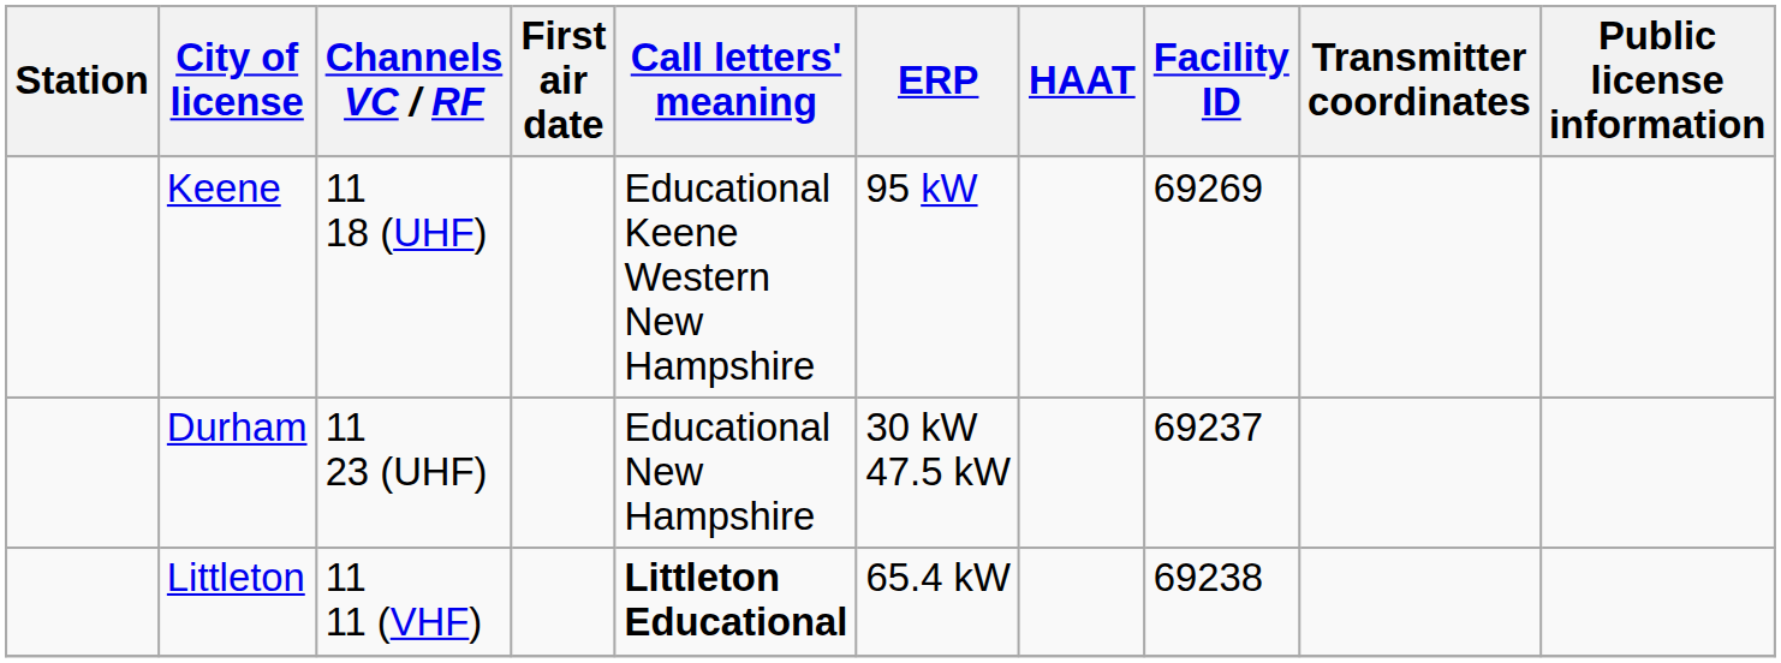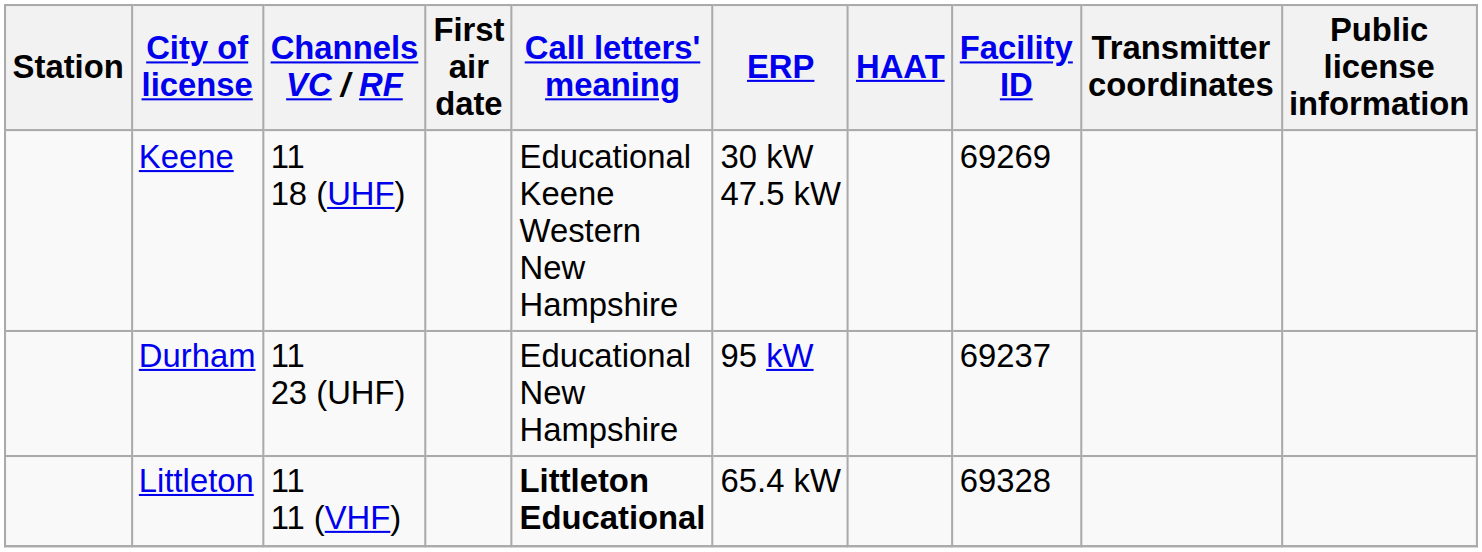 <table class="sortable wikitable">
 <tr>
 <th>Station</th>
 <th><a href='#'>City of license</a></th>
 <th><a href='#'>Channels</a><br><em><a href='#'>VC</a> / <a href='#'>RF</a></em></th>
 <th>First air date</th>
 <th><a href='#'>Call letters'<br>meaning</a></th>
 <th><a href='#'>ERP</a></th>
 <th><a href='#'>HAAT</a></th>
 <th><a href='#'>Facility ID</a></th>
 <th>Transmitter coordinates</th>
 <th>Public license information</th>
 </tr>
 <tr style="vertical-align: top; text-align: left;">
 <td></td>
 <td><a href='#'>Keene</a></td>
 <td>11<br>18 (<a href='#'>UHF</a>)</td>
 <td></td>
 <td>Educational Keene Western New Hampshire</td>
-<td>95 <a href='#'>kW</a></td>
+<td>30 kW<br>47.5 kW </td>
 <td></td>
 <td>69269</td>
 <td></td>
 <td><br></td>
 </tr>
 <tr style="vertical-align: top; text-align: left;">
 <td></td>
 <td><a href='#'>Durham</a></td>
 <td>11<br>23 (UHF)</td>
 <td></td>
 <td>Educational New Hampshire</td>
-<td>30 kW<br>47.5 kW </td>
+<td>95 <a href='#'>kW</a></td>
 <td><br> </td>
 <td>69237</td>
 <td></td>
 <td><br></td>
 </tr>
 <tr style="vertical-align: top; text-align: left;">
 <td></td>
 <td><a href='#'>Littleton</a></td>
 <td>11<br>11 (<a href='#'>VHF</a>)</td>
 <td></td>
 <td><strong>Littleton Educational</strong></td>
 <td>65.4 kW</td>
 <td></td>
-<td>69238</td>
+<td>69328</td>
 <td></td>
 <td><br></td>
 </tr>
 <tr style="vertical-align: top; text-align: left;">
 </tr>
 </table>
